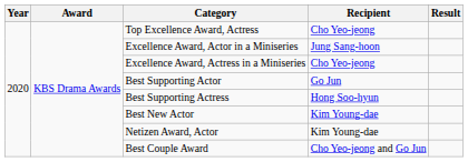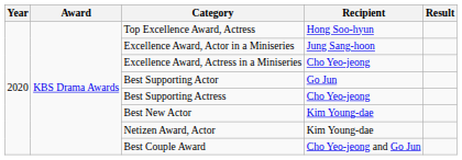 <table class="wikitable">
 <tr>
 <th>Year</th>
 <th>Award</th>
 <th>Category</th>
 <th>Recipient</th>
 <th>Result</th>
 </tr>
 <tr>
 <td rowspan=8>2020</td>
 <td rowspan=8><a href='#'>KBS Drama Awards</a></td>
 <td>Top Excellence Award, Actress</td>
-<td><a href='#'>Cho Yeo-jeong</a></td>
+<td><a href='#'>Hong Soo-hyun</a></td>
 <td></td>
 </tr>
 <tr>
 <td>Excellence Award, Actor in a Miniseries</td>
 <td><a href='#'>Jung Sang-hoon</a></td>
 <td></td>
 </tr>
 <tr>
 <td>Excellence Award, Actress in a Miniseries</td>
 <td><a href='#'>Cho Yeo-jeong</a></td>
 <td></td>
 </tr>
 <tr>
 <td>Best Supporting Actor</td>
 <td><a href='#'>Go Jun</a></td>
 <td></td>
 </tr>
 <tr>
 <td>Best Supporting Actress</td>
-<td><a href='#'>Hong Soo-hyun</a></td>
+<td><a href='#'>Cho Yeo-jeong</a></td>
 <td></td>
 </tr>
 <tr>
 <td>Best New Actor</td>
 <td><a href='#'>Kim Young-dae</a></td>
 <td></td>
 </tr>
 <tr>
 <td>Netizen Award, Actor</td>
 <td>Kim Young-dae</td>
 <td></td>
 </tr>
 <tr>
 <td>Best Couple Award</td>
 <td><a href='#'>Cho Yeo-jeong</a> and <a href='#'>Go Jun</a></td>
 <td></td>
 </tr>
 </table>
